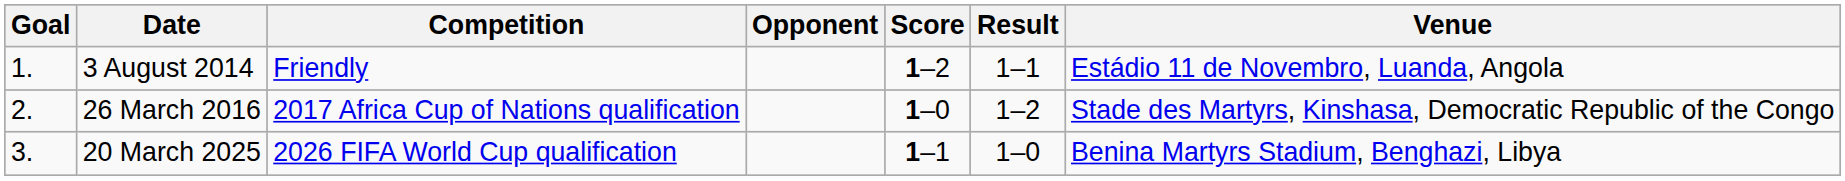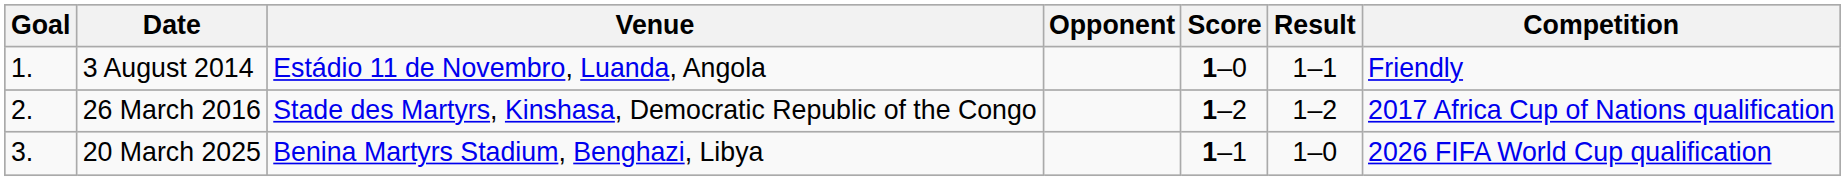 <table class="wikitable plainrowheaders sortable">
 <tr>
 <th>Goal</th>
 <th>Date</th>
-<th>Competition</th>
+<th>Venue</th>
 <th>Opponent</th>
 <th>Score</th>
 <th>Result</th>
-<th>Venue</th>
+<th>Competition</th>
 </tr>
 <tr>
 <td>1.</td>
 <td>3 August 2014</td>
+<td><a href='#'>Estádio 11 de Novembro</a>, <a href='#'>Luanda</a>, Angola</td>
+<td></td>
+<td align=center><strong>1</strong>–0</td>
+<td align=center>1–1</td>
 <td><a href='#'>Friendly</a></td>
-<td></td>
-<td align=center><strong>1</strong>–2</td>
-<td align=center>1–1</td>
-<td><a href='#'>Estádio 11 de Novembro</a>, <a href='#'>Luanda</a>, Angola</td>
 </tr>
 <tr>
 <td>2.</td>
 <td>26 March 2016</td>
+<td><a href='#'>Stade des Martyrs</a>, <a href='#'>Kinshasa</a>, Democratic Republic of the Congo</td>
+<td></td>
+<td align=center><strong>1</strong>–2</td>
+<td align=center>1–2</td>
 <td><a href='#'>2017 Africa Cup of Nations qualification</a></td>
-<td></td>
-<td align=center><strong>1</strong>–0</td>
-<td align=center>1–2</td>
-<td><a href='#'>Stade des Martyrs</a>, <a href='#'>Kinshasa</a>, Democratic Republic of the Congo</td>
 </tr>
 <tr>
 <td>3.</td>
 <td>20 March 2025</td>
-<td><a href='#'>2026 FIFA World Cup qualification</a></td>
+<td><a href='#'>Benina Martyrs Stadium</a>, <a href='#'>Benghazi</a>, Libya</td>
 <td></td>
 <td align=center><strong>1</strong>–1</td>
 <td align=center>1–0</td>
-<td><a href='#'>Benina Martyrs Stadium</a>, <a href='#'>Benghazi</a>, Libya</td>
+<td><a href='#'>2026 FIFA World Cup qualification</a></td>
 </tr>
 </table>
